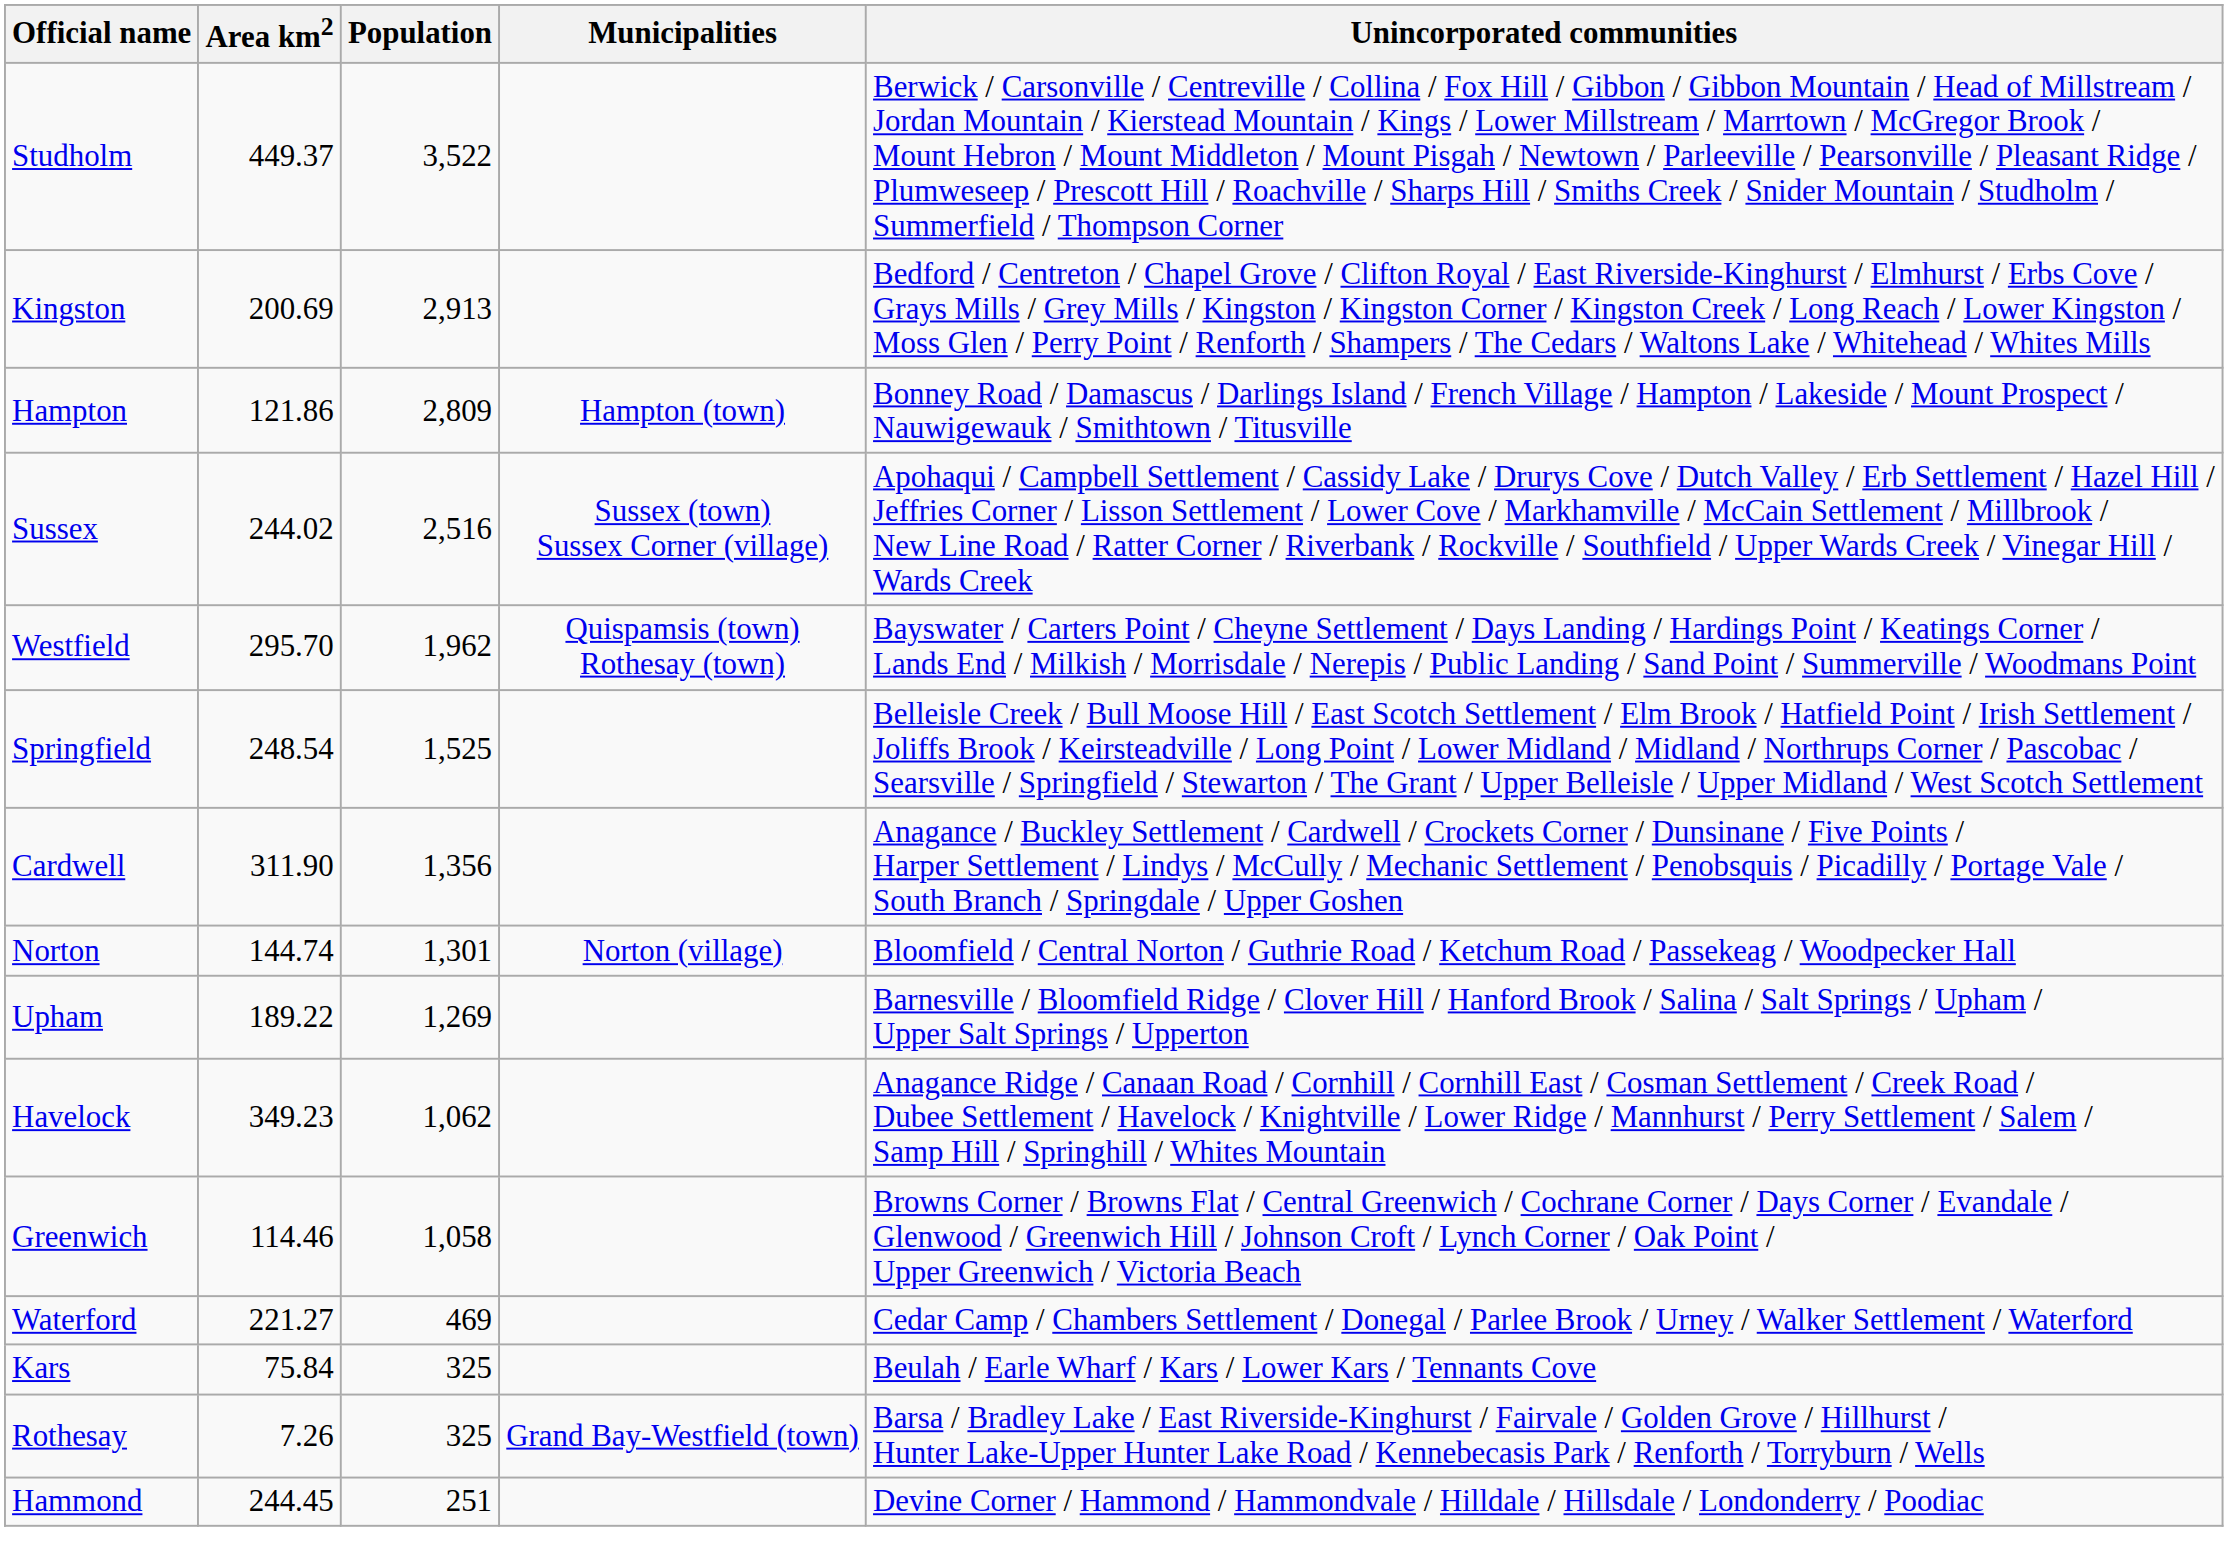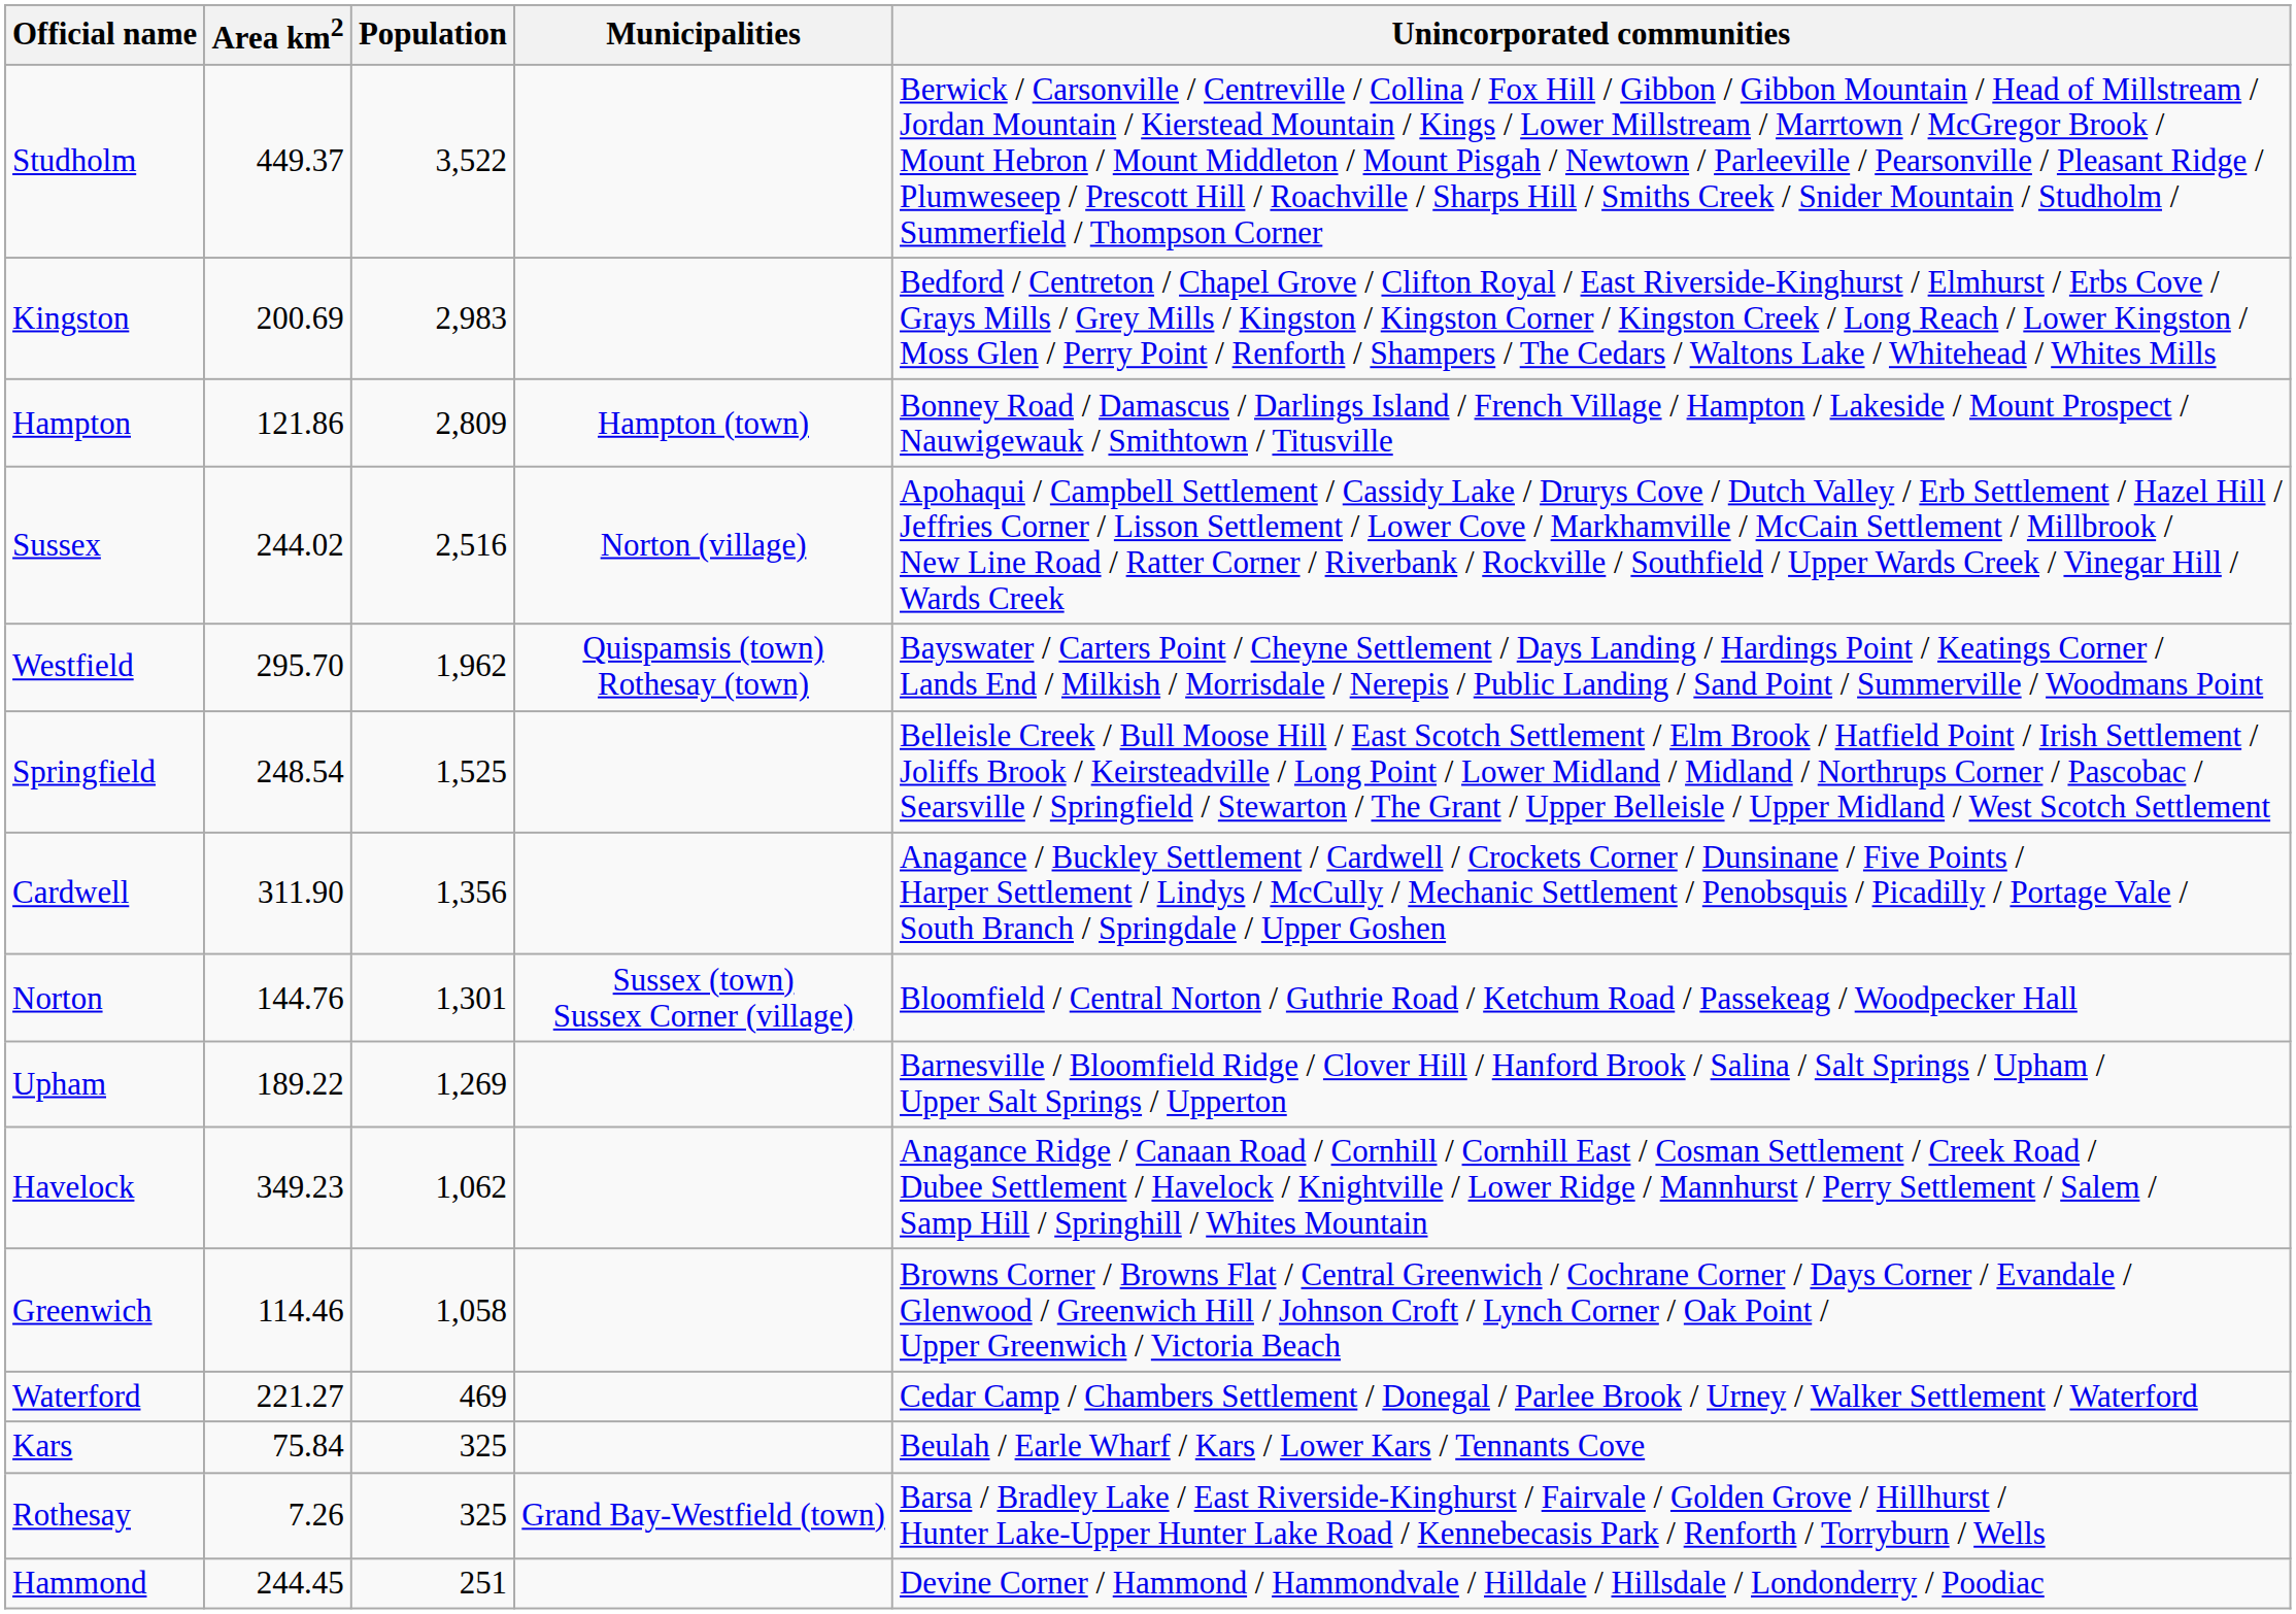 <table class="wikitable">
 <tr>
 <th>Official name</th>
 <th>Area km<sup>2</sup></th>
 <th>Population</th>
 <th>Municipalities</th>
 <th>Unincorporated communities</th>
 </tr>
 <tr>
 <td><a href='#'>Studholm</a></td>
 <td align="right">449.37</td>
 <td align="right">3,522</td>
 <td align="center"></td>
 <td><a href='#'>Berwick</a> / <a href='#'>Carsonville</a> / <a href='#'>Centreville</a> / <a href='#'>Collina</a> / <a href='#'>Fox Hill</a> / <a href='#'>Gibbon</a> / <a href='#'>Gibbon Mountain</a> / <a href='#'>Head of Millstream</a> / <br><a href='#'>Jordan Mountain</a> / <a href='#'>Kierstead Mountain</a> / <a href='#'>Kings</a> / <a href='#'>Lower Millstream</a> / <a href='#'>Marrtown</a> / <a href='#'>McGregor Brook</a> / <br><a href='#'>Mount Hebron</a> / <a href='#'>Mount Middleton</a> / <a href='#'>Mount Pisgah</a> / <a href='#'>Newtown</a> / <a href='#'>Parleeville</a> / <a href='#'>Pearsonville</a> / <a href='#'>Pleasant Ridge</a> / <br><a href='#'>Plumweseep</a> / <a href='#'>Prescott Hill</a> / <a href='#'>Roachville</a> / <a href='#'>Sharps Hill</a> / <a href='#'>Smiths Creek</a> / <a href='#'>Snider Mountain</a> / <a href='#'>Studholm</a> / <br><a href='#'>Summerfield</a> / <a href='#'>Thompson Corner</a></td>
 </tr>
 <tr>
 <td><a href='#'>Kingston</a></td>
 <td align="right">200.69</td>
-<td align="right">2,913</td>
+<td align="right">2,983</td>
 <td align="center"></td>
 <td><a href='#'>Bedford</a> / <a href='#'>Centreton</a> / <a href='#'>Chapel Grove</a> / <a href='#'>Clifton Royal</a> / <a href='#'>East Riverside-Kinghurst</a> / <a href='#'>Elmhurst</a> / <a href='#'>Erbs Cove</a> / <br><a href='#'>Grays Mills</a> / <a href='#'>Grey Mills</a> / <a href='#'>Kingston</a> / <a href='#'>Kingston Corner</a> / <a href='#'>Kingston Creek</a> / <a href='#'>Long Reach</a> / <a href='#'>Lower Kingston</a> / <br><a href='#'>Moss Glen</a> / <a href='#'>Perry Point</a> / <a href='#'>Renforth</a> / <a href='#'>Shampers</a> / <a href='#'>The Cedars</a> / <a href='#'>Waltons Lake</a> / <a href='#'>Whitehead</a> / <a href='#'>Whites Mills</a></td>
 </tr>
 <tr>
 <td><a href='#'>Hampton</a></td>
 <td align="right">121.86</td>
 <td align="right">2,809</td>
 <td align="center"><a href='#'>Hampton (town)</a></td>
 <td><a href='#'>Bonney Road</a> / <a href='#'>Damascus</a> / <a href='#'>Darlings Island</a> / <a href='#'>French Village</a> / <a href='#'>Hampton</a> / <a href='#'>Lakeside</a> / <a href='#'>Mount Prospect</a> / <br><a href='#'>Nauwigewauk</a> / <a href='#'>Smithtown</a> / <a href='#'>Titusville</a></td>
 </tr>
 <tr>
 <td><a href='#'>Sussex</a></td>
 <td align="right">244.02</td>
 <td align="right">2,516</td>
-<td align="center"><a href='#'>Sussex (town)</a><br><a href='#'>Sussex Corner (village)</a></td>
+<td align="center"><a href='#'>Norton (village)</a></td>
 <td><a href='#'>Apohaqui</a> / <a href='#'>Campbell Settlement</a> / <a href='#'>Cassidy Lake</a> / <a href='#'>Drurys Cove</a> / <a href='#'>Dutch Valley</a> / <a href='#'>Erb Settlement</a> / <a href='#'>Hazel Hill</a> / <br><a href='#'>Jeffries Corner</a> / <a href='#'>Lisson Settlement</a> / <a href='#'>Lower Cove</a> / <a href='#'>Markhamville</a> / <a href='#'>McCain Settlement</a> / <a href='#'>Millbrook</a> / <br><a href='#'>New Line Road</a> / <a href='#'>Ratter Corner</a> / <a href='#'>Riverbank</a> / <a href='#'>Rockville</a> / <a href='#'>Southfield</a> / <a href='#'>Upper Wards Creek</a> / <a href='#'>Vinegar Hill</a> / <br><a href='#'>Wards Creek</a></td>
 </tr>
 <tr>
 <td><a href='#'>Westfield</a></td>
 <td align="right">295.70</td>
 <td align="right">1,962</td>
 <td align="center"><a href='#'>Quispamsis (town)</a><br><a href='#'>Rothesay (town)</a></td>
 <td><a href='#'>Bayswater</a> / <a href='#'>Carters Point</a> / <a href='#'>Cheyne Settlement</a> / <a href='#'>Days Landing</a> / <a href='#'>Hardings Point</a> / <a href='#'>Keatings Corner</a> / <br><a href='#'>Lands End</a> / <a href='#'>Milkish</a> / <a href='#'>Morrisdale</a> / <a href='#'>Nerepis</a> / <a href='#'>Public Landing</a> / <a href='#'>Sand Point</a> / <a href='#'>Summerville</a> / <a href='#'>Woodmans Point</a></td>
 </tr>
 <tr>
 <td><a href='#'>Springfield</a></td>
 <td align="right">248.54</td>
 <td align="right">1,525</td>
 <td align="center"></td>
 <td><a href='#'>Belleisle Creek</a> / <a href='#'>Bull Moose Hill</a> / <a href='#'>East Scotch Settlement</a> / <a href='#'>Elm Brook</a> / <a href='#'>Hatfield Point</a> / <a href='#'>Irish Settlement</a> / <br><a href='#'>Joliffs Brook</a> / <a href='#'>Keirsteadville</a> / <a href='#'>Long Point</a> / <a href='#'>Lower Midland</a> / <a href='#'>Midland</a> / <a href='#'>Northrups Corner</a> / <a href='#'>Pascobac</a> / <br><a href='#'>Searsville</a> / <a href='#'>Springfield</a> / <a href='#'>Stewarton</a> / <a href='#'>The Grant</a> / <a href='#'>Upper Belleisle</a> / <a href='#'>Upper Midland</a> / <a href='#'>West Scotch Settlement</a></td>
 </tr>
 <tr>
 <td><a href='#'>Cardwell</a></td>
 <td align="right">311.90</td>
 <td align="right">1,356</td>
 <td align="center"></td>
 <td><a href='#'>Anagance</a> / <a href='#'>Buckley Settlement</a> / <a href='#'>Cardwell</a> / <a href='#'>Crockets Corner</a> / <a href='#'>Dunsinane</a> / <a href='#'>Five Points</a> / <br><a href='#'>Harper Settlement</a> / <a href='#'>Lindys</a> / <a href='#'>McCully</a> / <a href='#'>Mechanic Settlement</a> / <a href='#'>Penobsquis</a> / <a href='#'>Picadilly</a> / <a href='#'>Portage Vale</a> / <br><a href='#'>South Branch</a> / <a href='#'>Springdale</a> / <a href='#'>Upper Goshen</a></td>
 </tr>
 <tr>
 <td><a href='#'>Norton</a></td>
-<td align="right">144.74</td>
+<td align="right">144.76</td>
 <td align="right">1,301</td>
-<td align="center"><a href='#'>Norton (village)</a></td>
+<td align="center"><a href='#'>Sussex (town)</a><br><a href='#'>Sussex Corner (village)</a></td>
 <td><a href='#'>Bloomfield</a> / <a href='#'>Central Norton</a> / <a href='#'>Guthrie Road</a> / <a href='#'>Ketchum Road</a> / <a href='#'>Passekeag</a> / <a href='#'>Woodpecker Hall</a></td>
 </tr>
 <tr>
 <td><a href='#'>Upham</a></td>
 <td align="right">189.22</td>
 <td align="right">1,269</td>
 <td align="center"></td>
 <td><a href='#'>Barnesville</a> / <a href='#'>Bloomfield Ridge</a> / <a href='#'>Clover Hill</a> / <a href='#'>Hanford Brook</a> / <a href='#'>Salina</a> / <a href='#'>Salt Springs</a> / <a href='#'>Upham</a> / <br><a href='#'>Upper Salt Springs</a> / <a href='#'>Upperton</a></td>
 </tr>
 <tr>
 <td><a href='#'>Havelock</a></td>
 <td align="right">349.23</td>
 <td align="right">1,062</td>
 <td align="center"></td>
 <td><a href='#'>Anagance Ridge</a> / <a href='#'>Canaan Road</a> / <a href='#'>Cornhill</a> / <a href='#'>Cornhill East</a> / <a href='#'>Cosman Settlement</a> / <a href='#'>Creek Road</a> / <br><a href='#'>Dubee Settlement</a> / <a href='#'>Havelock</a> / <a href='#'>Knightville</a> / <a href='#'>Lower Ridge</a> / <a href='#'>Mannhurst</a> / <a href='#'>Perry Settlement</a> / <a href='#'>Salem</a> / <br><a href='#'>Samp Hill</a> / <a href='#'>Springhill</a> / <a href='#'>Whites Mountain</a></td>
 </tr>
 <tr>
 <td><a href='#'>Greenwich</a></td>
 <td align="right">114.46</td>
 <td align="right">1,058</td>
 <td align="center"></td>
 <td><a href='#'>Browns Corner</a> / <a href='#'>Browns Flat</a> / <a href='#'>Central Greenwich</a> / <a href='#'>Cochrane Corner</a> / <a href='#'>Days Corner</a> / <a href='#'>Evandale</a> / <br><a href='#'>Glenwood</a> / <a href='#'>Greenwich Hill</a> / <a href='#'>Johnson Croft</a> / <a href='#'>Lynch Corner</a> / <a href='#'>Oak Point</a> / <br><a href='#'>Upper Greenwich</a> / <a href='#'>Victoria Beach</a></td>
 </tr>
 <tr>
 <td><a href='#'>Waterford</a></td>
 <td align="right">221.27</td>
 <td align="right">469</td>
 <td align="center"></td>
 <td><a href='#'>Cedar Camp</a> / <a href='#'>Chambers Settlement</a> / <a href='#'>Donegal</a> / <a href='#'>Parlee Brook</a> / <a href='#'>Urney</a> / <a href='#'>Walker Settlement</a> / <a href='#'>Waterford</a></td>
 </tr>
 <tr>
 <td><a href='#'>Kars</a></td>
 <td align="right">75.84</td>
 <td align="right">325</td>
 <td align="center"></td>
 <td><a href='#'>Beulah</a> / <a href='#'>Earle Wharf</a> / <a href='#'>Kars</a> / <a href='#'>Lower Kars</a> / <a href='#'>Tennants Cove</a></td>
 </tr>
 <tr>
 <td><a href='#'>Rothesay</a></td>
 <td align="right">7.26</td>
 <td align="right">325</td>
 <td align="center"><a href='#'>Grand Bay-Westfield (town)</a></td>
 <td><a href='#'>Barsa</a> / <a href='#'>Bradley Lake</a> / <a href='#'>East Riverside-Kinghurst</a> / <a href='#'>Fairvale</a> / <a href='#'>Golden Grove</a> / <a href='#'>Hillhurst</a> / <br><a href='#'>Hunter Lake-Upper Hunter Lake Road</a> / <a href='#'>Kennebecasis Park</a> / <a href='#'>Renforth</a> / <a href='#'>Torryburn</a> / <a href='#'>Wells</a></td>
 </tr>
 <tr>
 <td><a href='#'>Hammond</a></td>
 <td align="right">244.45</td>
 <td align="right">251</td>
 <td align="center"></td>
 <td><a href='#'>Devine Corner</a> / <a href='#'>Hammond</a> / <a href='#'>Hammondvale</a> / <a href='#'>Hilldale</a> / <a href='#'>Hillsdale</a> / <a href='#'>Londonderry</a> / <a href='#'>Poodiac</a></td>
 </tr>
 </table>
